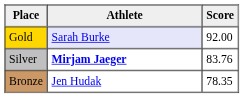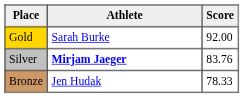 <table border=1 cellpadding=5 cellspacing=0>
 <tr>
 <th style="background:#efefef;" width="20">Place</th>
 <th style="background:#efefef;" width="200">Athlete</th>
 <th style="background:#efefef;" width="20">Score</th>
 </tr>
 <tr align=left>
 <td style="background:gold;">Gold</td>
-<td style="background: lavender;"><a href='#'>Sarah Burke</a></td>
+<td><a href='#'>Sarah Burke</a></td>
 <td>92.00</td>
 </tr>
 <tr align=left>
 <td style="background:silver;">Silver</td>
 <td><strong><a href='#'>Mirjam Jaeger</a></strong></td>
 <td>83.76</td>
 </tr>
 <tr align=left>
 <td style="background:#CC9966;">Bronze</td>
 <td><a href='#'>Jen Hudak</a></td>
-<td>78.35</td>
+<td>78.33</td>
 </tr>
 </table>
